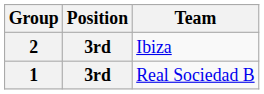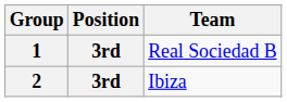 <table class="wikitable">
 <tr>
 <th>Group</th>
 <th>Position</th>
 <th>Team</th>
 </tr>
 <tr>
+<th>1</th>
+<th>3rd</th>
+<td><a href='#'>Real Sociedad B</a></td>
+</tr>
+<tr>
 <th>2</th>
 <th>3rd</th>
 <td><a href='#'>Ibiza</a></td>
 </tr>
-<tr>
-<th>1</th>
-<th>3rd</th>
-<td><a href='#'>Real Sociedad B</a></td>
-</tr>
 </table>
